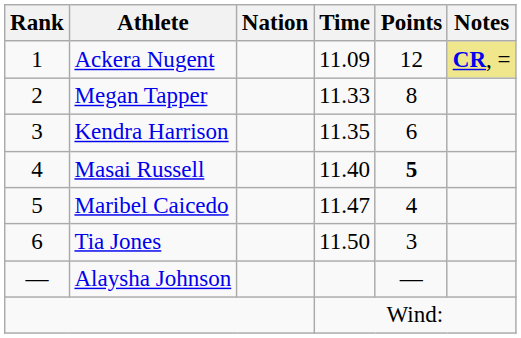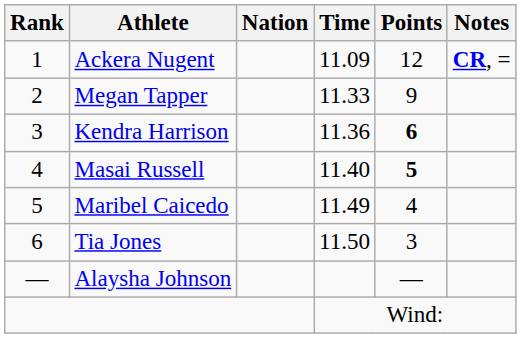 <table class="wikitable mw-datatable sortable" style="text-align:center;">
 <tr>
 <th scope="col" style="width: 10px;">Rank</th>
 <th scope="col">Athlete</th>
 <th scope="col">Nation</th>
 <th scope="col">Time</th>
 <th scope="col">Points</th>
 <th scope="col">Notes</th>
 </tr>
 <tr>
 <td>1</td>
 <td align="left"><a href='#'>Ackera Nugent</a> </td>
 <td align="left"></td>
 <td>11.09</td>
 <td>12</td>
-<td style="background: khaki;"><strong><a href='#'>CR</a></strong>, =</td>
+<td><strong><a href='#'>CR</a></strong>, =</td>
 </tr>
 <tr>
 <td>2</td>
 <td align="left"><a href='#'>Megan Tapper</a> </td>
 <td align="left"></td>
 <td>11.33</td>
-<td>8</td>
+<td>9</td>
 <td></td>
 </tr>
 <tr>
 <td>3</td>
 <td align="left"><a href='#'>Kendra Harrison</a> </td>
 <td align="left"></td>
-<td>11.35</td>
-<td>6</td>
+<td>11.36</td>
+<td><strong>6</strong></td>
 <td></td>
 </tr>
 <tr>
 <td>4</td>
 <td align="left"><a href='#'>Masai Russell</a> </td>
 <td align="left"></td>
 <td>11.40</td>
 <td><strong>5</strong></td>
 <td></td>
 </tr>
 <tr>
 <td>5</td>
 <td align="left"><a href='#'>Maribel Caicedo</a> </td>
 <td align="left"></td>
-<td>11.47</td>
+<td>11.49</td>
 <td>4</td>
 <td></td>
 </tr>
 <tr>
 <td>6</td>
 <td align="left"><a href='#'>Tia Jones</a> </td>
 <td align="left"></td>
 <td>11.50</td>
 <td>3</td>
 <td></td>
 </tr>
 <tr>
 <td>—</td>
 <td align="left"><a href='#'>Alaysha Johnson</a> </td>
 <td align="left"></td>
 <td></td>
 <td>—</td>
 <td></td>
 </tr>
 <tr class="sortbottom">
 <td colspan="3"></td>
 <td colspan="3">Wind: </td>
 </tr>
 </table>
